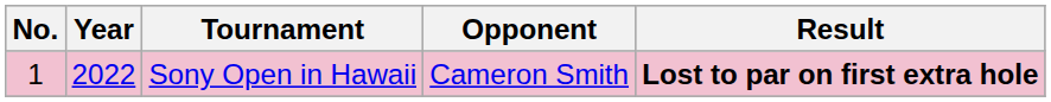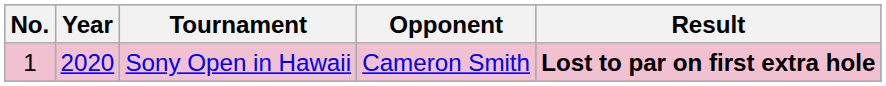 <table class="wikitable" style="font-size:95%;">
 <tr>
 <th>No.</th>
 <th>Year</th>
 <th>Tournament</th>
 <th>Opponent</th>
 <th>Result</th>
 </tr>
 <tr style="background:#F2C1D1;">
 <td align=center>1</td>
-<td><a href='#'>2022</a></td>
+<td><a href='#'>2020</a></td>
 <td><a href='#'>Sony Open in Hawaii</a></td>
 <td> <a href='#'>Cameron Smith</a></td>
 <td><strong>Lost to par on first extra hole</strong></td>
 </tr>
 </table>
